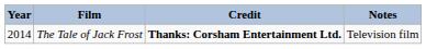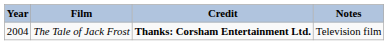 <table class="wikitable" style="font-size:95%;">
 <tr>
 <th style="background:#B0C4DE;">Year</th>
 <th style="background:#B0C4DE;">Film</th>
 <th style="background:#B0C4DE;">Credit</th>
 <th style="background:#B0C4DE;">Notes</th>
 </tr>
 <tr>
-<td>2014</td>
+<td>2004</td>
 <td><em>The Tale of Jack Frost</em></td>
 <td><strong>Thanks: Corsham Entertainment Ltd.</strong></td>
 <td>Television film</td>
 </tr>
 </table>
